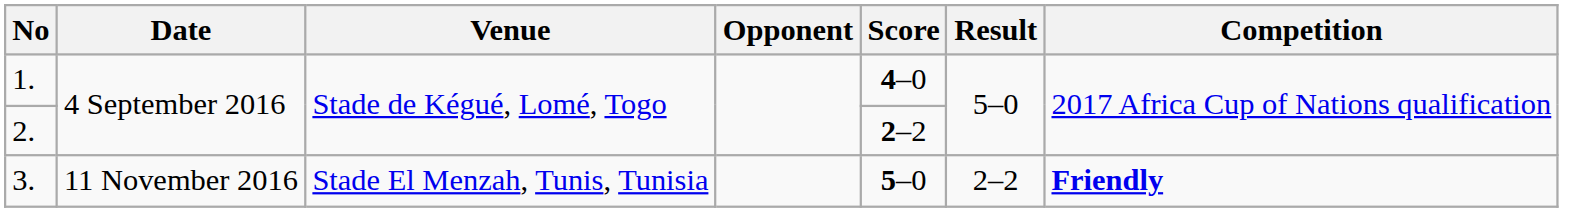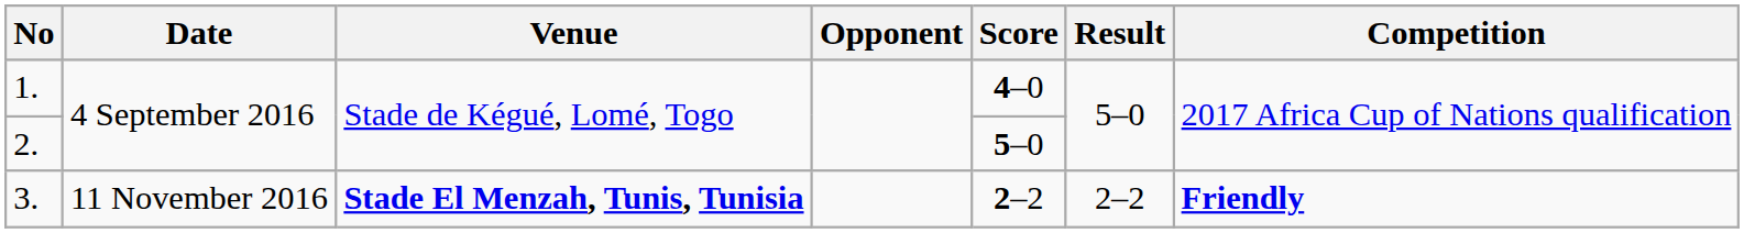 <table class="wikitable" style="font-size:85%;">
 <tr>
 <th>No</th>
 <th>Date</th>
 <th>Venue</th>
 <th>Opponent</th>
 <th>Score</th>
 <th>Result</th>
 <th>Competition</th>
 </tr>
 <tr>
 <td>1.</td>
 <td rowspan="2">4 September 2016</td>
 <td rowspan="2"><a href='#'>Stade de Kégué</a>, <a href='#'>Lomé</a>, <a href='#'>Togo</a></td>
 <td rowspan="2"></td>
 <td align=center><strong>4</strong>–0</td>
 <td rowspan="2" style="text-align:center">5–0</td>
 <td rowspan="2"><a href='#'>2017 Africa Cup of Nations qualification</a></td>
 </tr>
 <tr>
 <td>2.</td>
-<td align=center><strong>2</strong>–2</td>
+<td align=center><strong>5</strong>–0</td>
 </tr>
 <tr>
 <td>3.</td>
 <td>11 November 2016</td>
-<td><a href='#'>Stade El Menzah</a>, <a href='#'>Tunis</a>, <a href='#'>Tunisia</a></td>
+<td><strong><a href='#'>Stade El Menzah</a>, <a href='#'>Tunis</a>, <a href='#'>Tunisia</a></strong></td>
 <td></td>
-<td align=center><strong>5</strong>–0</td>
+<td align=center><strong>2</strong>–2</td>
 <td align=center>2–2</td>
 <td><strong><a href='#'>Friendly</a></strong></td>
 </tr>
 </table>
